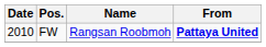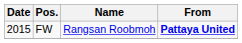 <table class="wikitable">
 <tr>
 <th>Date</th>
 <th>Pos.</th>
 <th>Name</th>
 <th>From</th>
 </tr>
 <tr>
-<td>2010</td>
+<td>2015</td>
 <td>FW</td>
 <td> <a href='#'>Rangsan Roobmoh</a></td>
 <td><strong> <a href='#'>Pattaya United</a></strong></td>
 </tr>
 <tr>
 </tr>
 </table>
